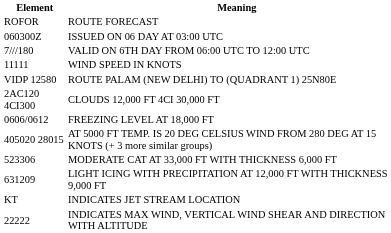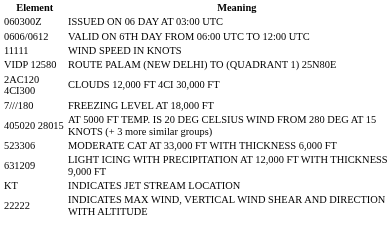 <table>
 <tr>
 <th>Element</th>
 <th>Meaning</th>
 </tr>
 <tr>
-<td>ROFOR</td>
-<td>ROUTE FORECAST</td>
-</tr>
-<tr>
 <td>060300Z</td>
 <td>ISSUED ON 06 DAY AT 03:00 UTC</td>
 </tr>
 <tr>
-<td>7///180</td>
+<td>0606/0612</td>
 <td>VALID ON 6TH DAY FROM 06:00 UTC TO 12:00 UTC</td>
 </tr>
 <tr>
 <td>11111</td>
 <td>WIND SPEED IN KNOTS</td>
 </tr>
 <tr>
 <td>VIDP 12580</td>
 <td>ROUTE PALAM (NEW DELHI) TO (QUADRANT 1) 25N80E</td>
 </tr>
 <tr>
 <td>2AC120 4CI300</td>
 <td>CLOUDS 12,000 FT  4CI 30,000 FT</td>
 </tr>
 <tr>
-<td>0606/0612</td>
+<td>7///180</td>
 <td>FREEZING LEVEL AT 18,000 FT</td>
 </tr>
 <tr>
 <td>405020 28015</td>
 <td>AT 5000 FT TEMP. IS 20 DEG CELSIUS WIND FROM 280 DEG AT 15 KNOTS (+ 3 more similar groups)</td>
 </tr>
 <tr>
 <td>523306</td>
 <td>MODERATE CAT AT 33,000 FT WITH THICKNESS 6,000 FT</td>
 </tr>
 <tr>
 <td>631209</td>
 <td>LIGHT ICING WITH PRECIPITATION AT 12,000 FT WITH THICKNESS 9,000 FT</td>
 </tr>
 <tr>
 <td>KT</td>
 <td>INDICATES JET STREAM LOCATION</td>
 </tr>
 <tr>
 <td>22222</td>
 <td>INDICATES MAX WIND, VERTICAL WIND SHEAR AND DIRECTION WITH ALTITUDE</td>
 </tr>
 </table>
